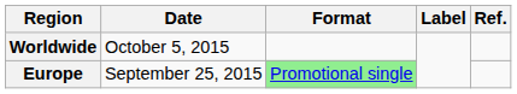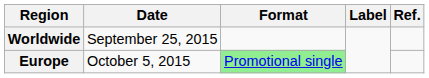 <table class="wikitable plainrowheaders">
 <tr>
 <th scope="col">Region</th>
 <th scope="col">Date</th>
 <th scope="col">Format</th>
 <th scope="col">Label</th>
 <th scope="col">Ref.</th>
 </tr>
 <tr>
 <th scope="row">Worldwide</th>
-<td>October 5, 2015</td>
+<td>September 25, 2015</td>
 <td></td>
 <td rowspan="2"></td>
 <td></td>
 </tr>
 <tr>
 <th scope="row">Europe</th>
-<td>September 25, 2015</td>
+<td>October 5, 2015</td>
 <td style="background: lightgreen;"><a href='#'>Promotional single</a></td>
 <td></td>
 </tr>
 </table>
